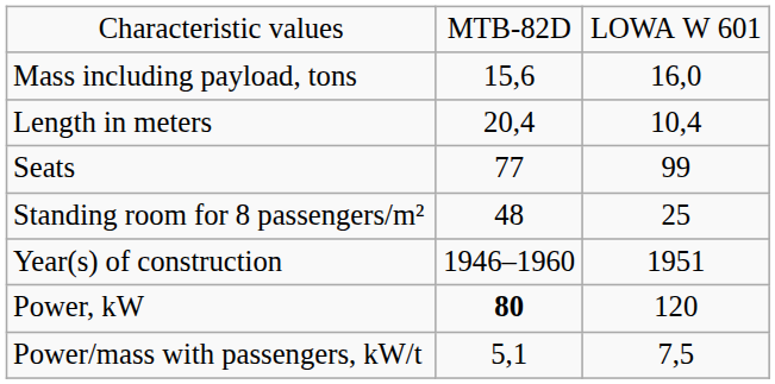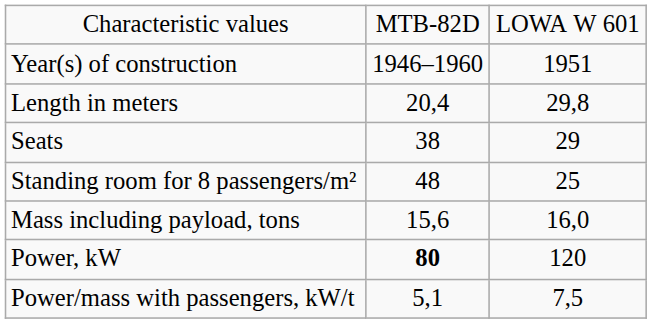 <table class="wikitable" style="float:right; width:33%; text-align:center; margin-left:1.5em;">
 <tr>
 <td>Characteristic values</td>
 <td>MTB-82D</td>
 <td>LOWA W 601</td>
 </tr>
 <tr>
-<td style="text-align:left;">Mass including payload, tons</td>
-<td>15,6</td>
-<td>16,0</td>
+<td style="text-align:left;">Year(s) of construction</td>
+<td>1946–1960</td>
+<td>1951</td>
 </tr>
 <tr>
 <td style="text-align:left;">Length in meters</td>
 <td>20,4</td>
-<td>10,4</td>
+<td>29,8</td>
 </tr>
 <tr>
 <td style="text-align:left;">Seats</td>
-<td>77</td>
-<td>99</td>
+<td>38</td>
+<td>29</td>
 </tr>
 <tr>
 <td style="text-align:left;">Standing room for 8 passengers/m²</td>
 <td>48</td>
 <td>25</td>
 </tr>
 <tr>
-<td style="text-align:left;">Year(s) of construction</td>
-<td>1946–1960</td>
-<td>1951</td>
+<td style="text-align:left;">Mass including payload, tons</td>
+<td>15,6</td>
+<td>16,0</td>
 </tr>
 <tr>
 <td style="text-align:left;">Power, kW</td>
 <td><strong>80</strong></td>
 <td>120</td>
 </tr>
 <tr>
 <td style="text-align:left;">Power/mass with passengers, kW/t</td>
 <td>5,1</td>
 <td>7,5</td>
 </tr>
 </table>
